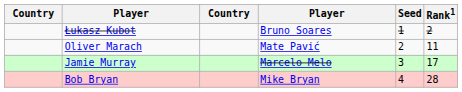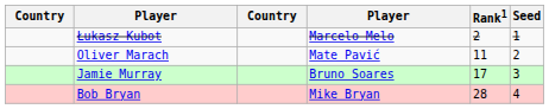 <table class="sortable wikitable">
 <tr>
 <th width="70">Country</th>
 <th width="175">Player</th>
 <th width="70">Country</th>
 <th width="175">Player</th>
+<th>Rank<sup>1</sup></th>
 <th>Seed</th>
-<th>Rank<sup>1</sup></th>
 </tr>
 <tr>
 <td><s></s></td>
 <td><s><a href='#'>Łukasz Kubot</a></s></td>
 <td><s></s></td>
-<td><a href='#'>Bruno Soares</a></td>
+<td><s><a href='#'>Marcelo Melo</a></s></td>
+<td><s>2</s></td>
 <td><s>1</s></td>
-<td><s>2</s></td>
 </tr>
 <tr>
 <td></td>
 <td><a href='#'>Oliver Marach</a></td>
 <td></td>
 <td><a href='#'>Mate Pavić</a></td>
+<td>11</td>
 <td>2</td>
-<td>11</td>
 </tr>
 <tr style="background:#cfc;">
 <td></td>
 <td><a href='#'>Jamie Murray</a></td>
 <td></td>
-<td><s><a href='#'>Marcelo Melo</a></s></td>
+<td><a href='#'>Bruno Soares</a></td>
+<td>17</td>
 <td>3</td>
-<td>17</td>
 </tr>
 <tr style="background:#fcc;">
 <td></td>
 <td><a href='#'>Bob Bryan</a></td>
 <td></td>
 <td><a href='#'>Mike Bryan</a></td>
+<td>28</td>
 <td>4</td>
-<td>28</td>
 </tr>
 </table>
